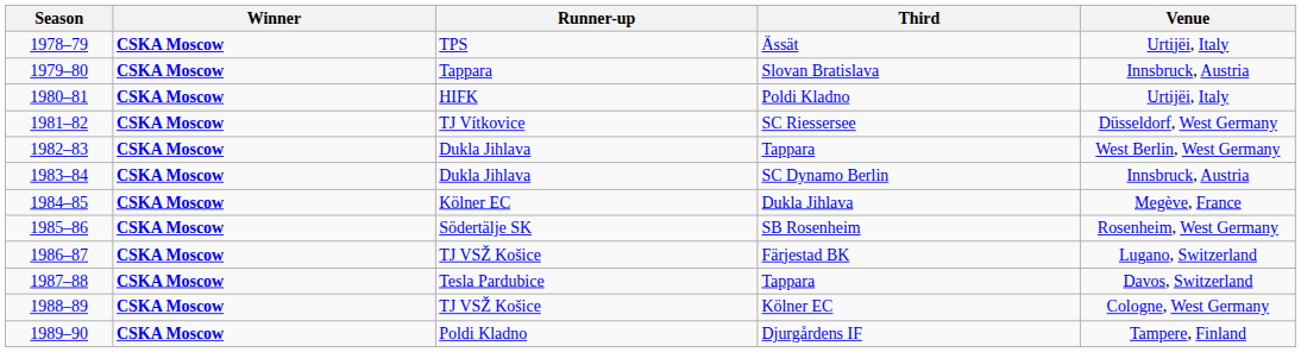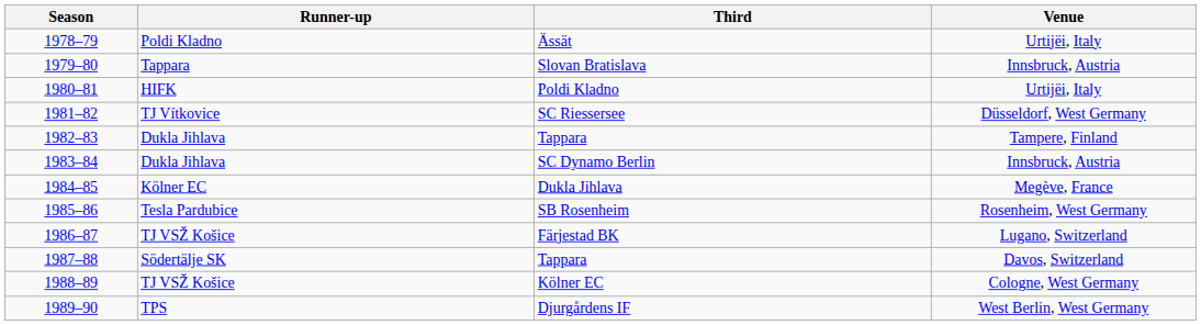 <table class="wikitable" style="text-align: center;">
 <tr>
 <th width=5%>Season</th>
-<th width=15%>Winner</th>
 <th width=15%>Runner-up</th>
 <th width=15%>Third</th>
 <th width=10%>Venue</th>
 </tr>
 <tr>
 <td><a href='#'>1978–79</a></td>
-<td style="text-align: left;"> <strong><a href='#'>CSKA Moscow</a></strong></td>
-<td style="text-align: left;"> <a href='#'>TPS</a></td>
+<td style="text-align: left;"> <a href='#'>Poldi Kladno</a></td>
 <td style="text-align: left;"> <a href='#'>Ässät</a></td>
 <td><a href='#'>Urtijëi</a>, <a href='#'>Italy</a></td>
 </tr>
 <tr>
 <td><a href='#'>1979–80</a></td>
-<td style="text-align: left;"> <strong><a href='#'>CSKA Moscow</a></strong></td>
 <td style="text-align: left;"> <a href='#'>Tappara</a></td>
 <td style="text-align: left;"> <a href='#'>Slovan Bratislava</a></td>
 <td><a href='#'>Innsbruck</a>, <a href='#'>Austria</a></td>
 </tr>
 <tr>
 <td><a href='#'>1980–81</a></td>
-<td style="text-align: left;"> <strong><a href='#'>CSKA Moscow</a></strong></td>
 <td style="text-align: left;"> <a href='#'>HIFK</a></td>
 <td style="text-align: left;"> <a href='#'>Poldi Kladno</a></td>
 <td><a href='#'>Urtijëi</a>, <a href='#'>Italy</a></td>
 </tr>
 <tr>
 <td><a href='#'>1981–82</a></td>
-<td style="text-align: left;"> <strong><a href='#'>CSKA Moscow</a></strong></td>
 <td style="text-align: left;"> <a href='#'>TJ Vítkovice</a></td>
 <td style="text-align: left;"> <a href='#'>SC Riessersee</a></td>
 <td><a href='#'>Düsseldorf</a>, <a href='#'>West Germany</a></td>
 </tr>
 <tr>
 <td><a href='#'>1982–83</a></td>
-<td style="text-align: left;"> <strong><a href='#'>CSKA Moscow</a></strong></td>
 <td style="text-align: left;"> <a href='#'>Dukla Jihlava</a></td>
 <td style="text-align: left;"> <a href='#'>Tappara</a></td>
-<td><a href='#'>West Berlin</a>, <a href='#'>West Germany</a></td>
+<td><a href='#'>Tampere</a>, <a href='#'>Finland</a></td>
 </tr>
 <tr>
 <td><a href='#'>1983–84</a></td>
-<td style="text-align: left;"> <strong><a href='#'>CSKA Moscow</a></strong></td>
 <td style="text-align: left;"> <a href='#'>Dukla Jihlava</a></td>
 <td style="text-align: left;"> <a href='#'>SC Dynamo Berlin</a></td>
 <td><a href='#'>Innsbruck</a>, <a href='#'>Austria</a></td>
 </tr>
 <tr>
 <td><a href='#'>1984–85</a></td>
-<td style="text-align: left;"> <strong><a href='#'>CSKA Moscow</a></strong></td>
 <td style="text-align: left;"> <a href='#'>Kölner EC</a></td>
 <td style="text-align: left;"> <a href='#'>Dukla Jihlava</a></td>
 <td><a href='#'>Megève</a>, <a href='#'>France</a></td>
 </tr>
 <tr>
 <td><a href='#'>1985–86</a></td>
-<td style="text-align: left;"> <strong><a href='#'>CSKA Moscow</a></strong></td>
-<td style="text-align: left;"> <a href='#'>Södertälje SK</a></td>
+<td style="text-align: left;"> <a href='#'>Tesla Pardubice</a></td>
 <td style="text-align: left;"> <a href='#'>SB Rosenheim</a></td>
 <td><a href='#'>Rosenheim</a>, <a href='#'>West Germany</a></td>
 </tr>
 <tr>
 <td><a href='#'>1986–87</a></td>
-<td style="text-align: left;"> <strong><a href='#'>CSKA Moscow</a></strong></td>
 <td style="text-align: left;"> <a href='#'>TJ VSŽ Košice</a></td>
 <td style="text-align: left;"> <a href='#'>Färjestad BK</a></td>
 <td><a href='#'>Lugano</a>, <a href='#'>Switzerland</a></td>
 </tr>
 <tr>
 <td><a href='#'>1987–88</a></td>
-<td style="text-align: left;"> <strong><a href='#'>CSKA Moscow</a></strong></td>
-<td style="text-align: left;"> <a href='#'>Tesla Pardubice</a></td>
+<td style="text-align: left;"> <a href='#'>Södertälje SK</a></td>
 <td style="text-align: left;"> <a href='#'>Tappara</a></td>
 <td><a href='#'>Davos</a>, <a href='#'>Switzerland</a></td>
 </tr>
 <tr>
 <td><a href='#'>1988–89</a></td>
-<td style="text-align: left;"> <strong><a href='#'>CSKA Moscow</a></strong></td>
 <td style="text-align: left;"> <a href='#'>TJ VSŽ Košice</a></td>
 <td style="text-align: left;"> <a href='#'>Kölner EC</a></td>
 <td><a href='#'>Cologne</a>, <a href='#'>West Germany</a></td>
 </tr>
 <tr>
 <td><a href='#'>1989–90</a></td>
-<td style="text-align: left;"> <strong><a href='#'>CSKA Moscow</a></strong></td>
-<td style="text-align: left;"> <a href='#'>Poldi Kladno</a></td>
+<td style="text-align: left;"> <a href='#'>TPS</a></td>
 <td style="text-align: left;"> <a href='#'>Djurgårdens IF</a></td>
-<td><a href='#'>Tampere</a>, <a href='#'>Finland</a></td>
+<td><a href='#'>West Berlin</a>, <a href='#'>West Germany</a></td>
 </tr>
 </table>
